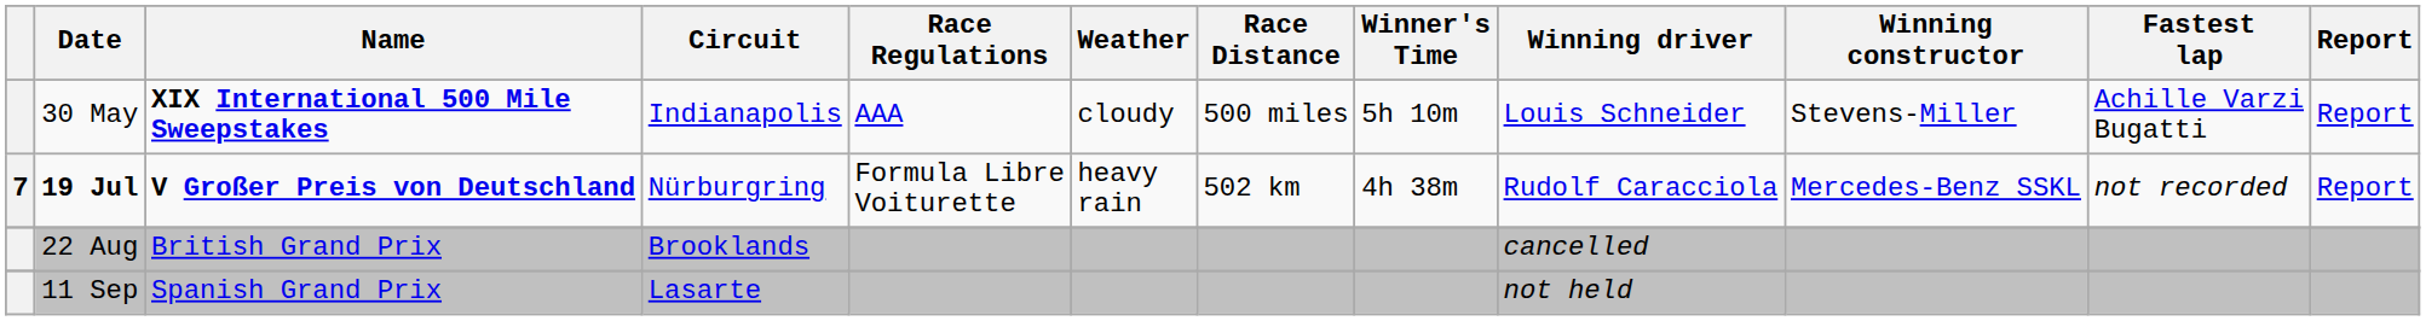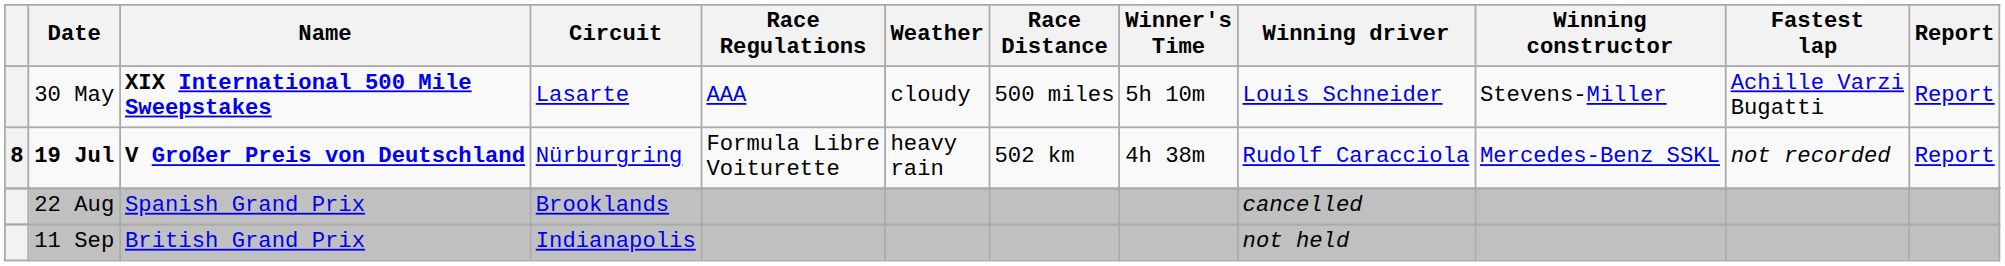 <table class="wikitable" style="font-size:95%">
 <tr>
 <th></th>
 <th>Date</th>
 <th>Name</th>
 <th>Circuit</th>
 <th>Race<br>Regulations</th>
 <th>Weather</th>
 <th>Race<br>Distance</th>
 <th>Winner's<br>Time</th>
 <th>Winning driver</th>
 <th>Winning<br>constructor</th>
 <th>Fastest<br>lap</th>
 <th>Report</th>
 </tr>
 <tr>
 <th></th>
 <td>30 May</td>
 <td> <strong>XIX <a href='#'>International 500 Mile <br>Sweepstakes</a></strong></td>
-<td><a href='#'>Indianapolis</a></td>
+<td><a href='#'>Lasarte</a></td>
 <td><a href='#'>AAA</a></td>
 <td>cloudy</td>
 <td>500 miles</td>
 <td>5h 10m</td>
 <td> <a href='#'>Louis Schneider</a></td>
 <td>Stevens-<a href='#'>Miller</a></td>
 <td><a href='#'>Achille Varzi</a><br>Bugatti</td>
 <td><a href='#'>Report</a></td>
 </tr>
 <tr>
-<th>7</th>
+<th>8</th>
 <td><strong>19 Jul</strong></td>
 <td> <strong>V <a href='#'>Großer Preis von Deutschland</a> </strong></td>
 <td><a href='#'>Nürburgring</a></td>
 <td>Formula Libre<br>Voiturette</td>
 <td>heavy<br> rain</td>
 <td>502 km</td>
 <td>4h 38m</td>
 <td> <a href='#'>Rudolf Caracciola</a></td>
 <td><a href='#'>Mercedes-Benz SSKL</a></td>
 <td><em>not recorded</em></td>
 <td><a href='#'>Report</a></td>
 </tr>
 <tr>
 </tr>
 <tr style="background:#C0C0C0;">
 <th></th>
 <td>22 Aug</td>
-<td> <a href='#'>British Grand Prix</a></td>
+<td> <a href='#'>Spanish Grand Prix</a></td>
 <td><a href='#'>Brooklands</a></td>
 <td></td>
 <td></td>
 <td></td>
 <td></td>
 <td><em>cancelled</em></td>
 <td></td>
 <td></td>
 <td></td>
 </tr>
 <tr>
 </tr>
 <tr style="background:#C0C0C0;">
 <th></th>
 <td>11 Sep</td>
-<td> <a href='#'>Spanish Grand Prix</a></td>
-<td><a href='#'>Lasarte</a></td>
+<td> <a href='#'>British Grand Prix</a></td>
+<td><a href='#'>Indianapolis</a></td>
 <td></td>
 <td></td>
 <td></td>
 <td></td>
 <td><em>not held</em></td>
 <td></td>
 <td></td>
 <td></td>
 </tr>
 </table>
